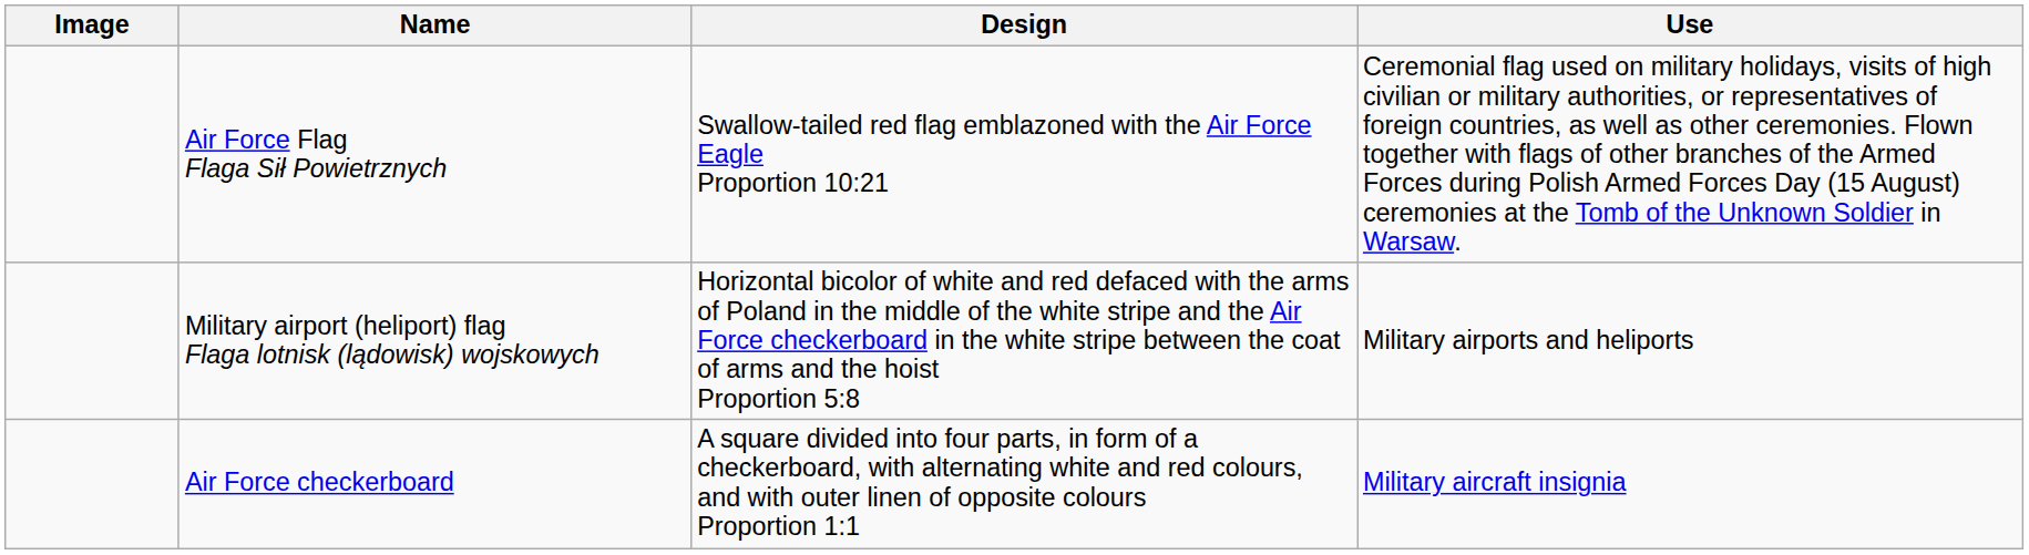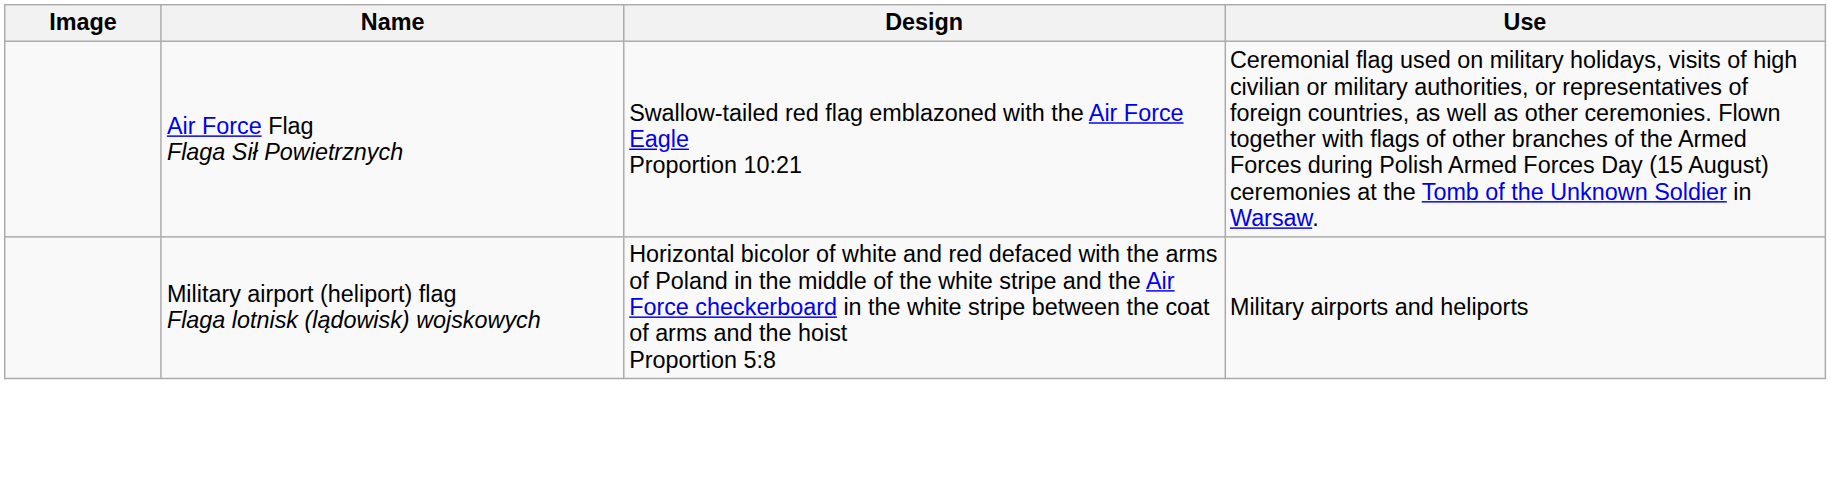 <table class="wikitable">
 <tr>
 <th width=100px>Image</th>
 <th>Name</th>
 <th width=33%>Design</th>
 <th width=33%>Use</th>
 </tr>
 <tr>
 <td></td>
 <td><a href='#'>Air Force</a> Flag <br> <em>Flaga Sił Powietrznych</em></td>
 <td>Swallow-tailed red flag emblazoned with the <a href='#'>Air Force Eagle</a> <br> Proportion 10:21</td>
 <td>Ceremonial flag used on military holidays, visits of high civilian or military authorities, or representatives of foreign countries, as well as other ceremonies. Flown together with flags of other branches of the Armed Forces during Polish Armed Forces Day (15 August) ceremonies at the <a href='#'>Tomb of the Unknown Soldier</a> in <a href='#'>Warsaw</a>.</td>
 </tr>
 <tr>
 <td></td>
 <td>Military airport (heliport) flag <br> <em>Flaga lotnisk (lądowisk) wojskowych</em></td>
 <td>Horizontal bicolor of white and red defaced with the arms of Poland in the middle of the white stripe and the <a href='#'>Air Force checkerboard</a> in the white stripe between the coat of arms and the hoist <br> Proportion 5:8</td>
 <td>Military airports and heliports</td>
 </tr>
-<tr>
-<td></td>
-<td><a href='#'>Air Force checkerboard</a></td>
-<td>A square divided into four parts, in form of a checkerboard, with alternating white and red colours, and with outer linen of opposite colours<br>Proportion 1:1</td>
-<td><a href='#'>Military aircraft insignia</a></td>
-</tr>
 </table>
